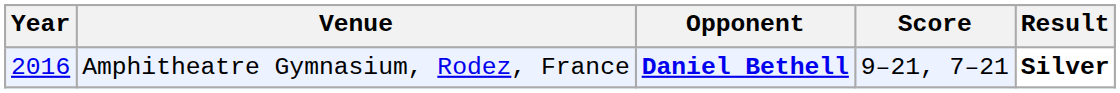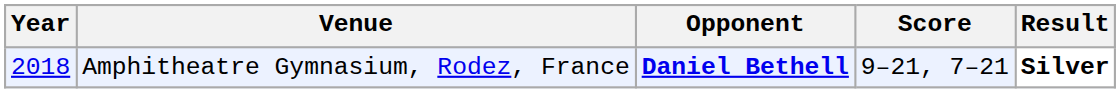 <table class="sortable wikitable" style="font-size: 90%;">
 <tr>
 <th>Year</th>
 <th>Venue</th>
 <th>Opponent</th>
 <th>Score</th>
 <th>Result</th>
 </tr>
 <tr style="background:#ECF2FF">
-<td align="center"><a href='#'>2016</a></td>
+<td align="center"><a href='#'>2018</a></td>
 <td align="left">Amphitheatre Gymnasium, <a href='#'>Rodez</a>, France</td>
 <td align="left"><strong> <a href='#'>Daniel Bethell</a></strong></td>
 <td align="left">9–21, 7–21</td>
 <td style="text-align:left; background:white"> <strong>Silver</strong></td>
 </tr>
 </table>
